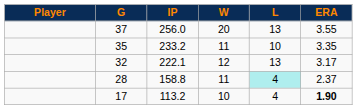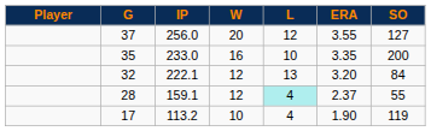 <table class="wikitable sortable">
 <tr>
 <th style="background:#092c57;color:#FF8800;" width="16%">Player</th>
 <th style="background:#092c57;color:#FF8800;" width="9%">G</th>
 <th style="background:#092c57;color:#FF8800;" width="9%">IP</th>
 <th style="background:#092c57;color:#FF8800;" width="9%">W</th>
 <th style="background:#092c57;color:#FF8800;" width="9%">L</th>
 <th style="background:#092c57;color:#FF8800;" width="9%">ERA</th>
+<th style="background:#092c57;color:#FF8800;" width="9%">SO</th>
 </tr>
 <tr align="center">
 <td></td>
 <td>37</td>
 <td>256.0</td>
 <td>20</td>
-<td>13</td>
+<td>12</td>
 <td>3.55</td>
+<td>127</td>
 </tr>
 <tr align="center">
 <td></td>
 <td>35</td>
-<td>233.2</td>
-<td>11</td>
+<td>233.0</td>
+<td>16</td>
 <td>10</td>
 <td>3.35</td>
+<td>200</td>
 </tr>
 <tr align="center">
 <td></td>
 <td>32</td>
 <td>222.1</td>
 <td>12</td>
 <td>13</td>
-<td>3.17</td>
+<td>3.20</td>
+<td>84</td>
 </tr>
 <tr align="center">
 <td></td>
 <td>28</td>
-<td>158.8</td>
-<td>11</td>
+<td>159.1</td>
+<td>12</td>
 <td style="background: paleturquoise;">4</td>
 <td>2.37</td>
+<td>55</td>
 </tr>
 <tr align="center">
 <td></td>
 <td>17</td>
 <td>113.2</td>
 <td>10</td>
 <td>4</td>
-<td><strong>1.90</strong></td>
+<td>1.90</td>
+<td>119</td>
 </tr>
 </table>
